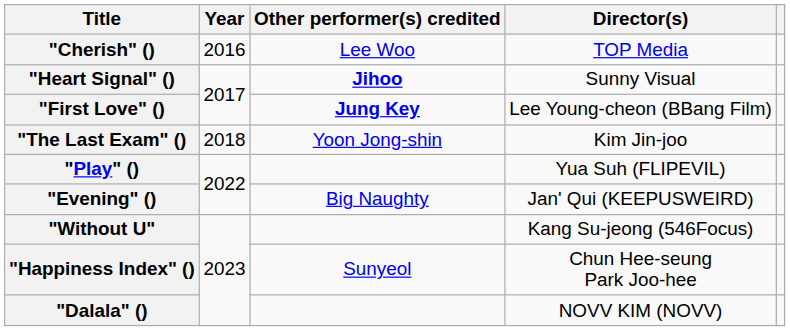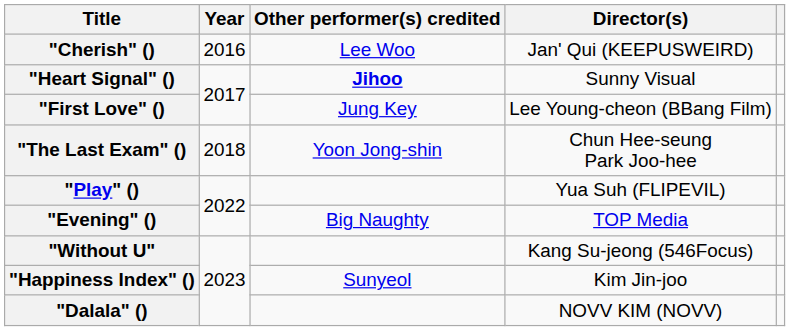 <table class="wikitable plainrowheaders sortable" style="text-align:center">
 <tr>
 <th scope="col">Title</th>
 <th scope="col">Year</th>
 <th scope="col">Other performer(s) credited</th>
 <th scope="col">Director(s)</th>
 <th scope="col" class="unsortable"></th>
 </tr>
 <tr>
 <th scope="row">"Cherish" ()</th>
 <td>2016</td>
 <td><a href='#'>Lee Woo</a></td>
-<td><a href='#'>TOP Media</a></td>
+<td>Jan' Qui (KEEPUSWEIRD)</td>
 <td></td>
 </tr>
 <tr>
 <th scope="row">"Heart Signal" ()</th>
 <td rowspan="2">2017</td>
 <td><strong><a href='#'>Jihoo</a></strong></td>
 <td>Sunny Visual</td>
 <td></td>
 </tr>
 <tr>
 <th scope="row">"First Love" ()</th>
-<td><strong><a href='#'>Jung Key</a></strong></td>
+<td><a href='#'>Jung Key</a></td>
 <td>Lee Young-cheon (BBang Film)</td>
 <td></td>
 </tr>
 <tr>
 <th scope="row">"The Last Exam" ()</th>
 <td>2018</td>
 <td><a href='#'>Yoon Jong-shin</a></td>
-<td>Kim Jin-joo</td>
+<td>Chun Hee-seung<br>Park Joo-hee</td>
 <td></td>
 </tr>
 <tr>
 <th scope="row">"<a href='#'>Play</a>" ()</th>
 <td rowspan="2">2022</td>
 <td></td>
 <td>Yua Suh (FLIPEVIL)</td>
 <td></td>
 </tr>
 <tr>
 <th scope="row">"Evening" ()</th>
 <td><a href='#'>Big Naughty</a></td>
-<td>Jan' Qui (KEEPUSWEIRD)</td>
+<td><a href='#'>TOP Media</a></td>
 <td></td>
 </tr>
 <tr>
 <th scope="row">"Without U"</th>
 <td rowspan="3">2023</td>
 <td></td>
 <td>Kang Su-jeong (546Focus)</td>
 <td></td>
 </tr>
 <tr>
 <th scope="row">"Happiness Index" ()</th>
 <td><a href='#'>Sunyeol</a></td>
-<td>Chun Hee-seung<br>Park Joo-hee</td>
+<td>Kim Jin-joo</td>
 <td></td>
 </tr>
 <tr>
 <th scope="row">"Dalala" ()</th>
 <td></td>
 <td>NOVV KIM (NOVV)</td>
 <td></td>
 </tr>
 </table>
